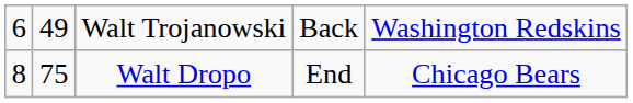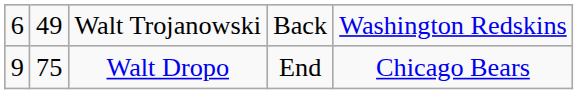 <table class="wikitable" style="text-align:center">
 <tr>
 <td>6</td>
 <td>49</td>
 <td>Walt Trojanowski</td>
 <td>Back</td>
 <td><a href='#'>Washington Redskins</a></td>
 </tr>
 <tr>
-<td>8</td>
+<td>9</td>
 <td>75</td>
 <td><a href='#'>Walt Dropo</a></td>
 <td>End</td>
 <td><a href='#'>Chicago Bears</a></td>
 </tr>
 </table>
